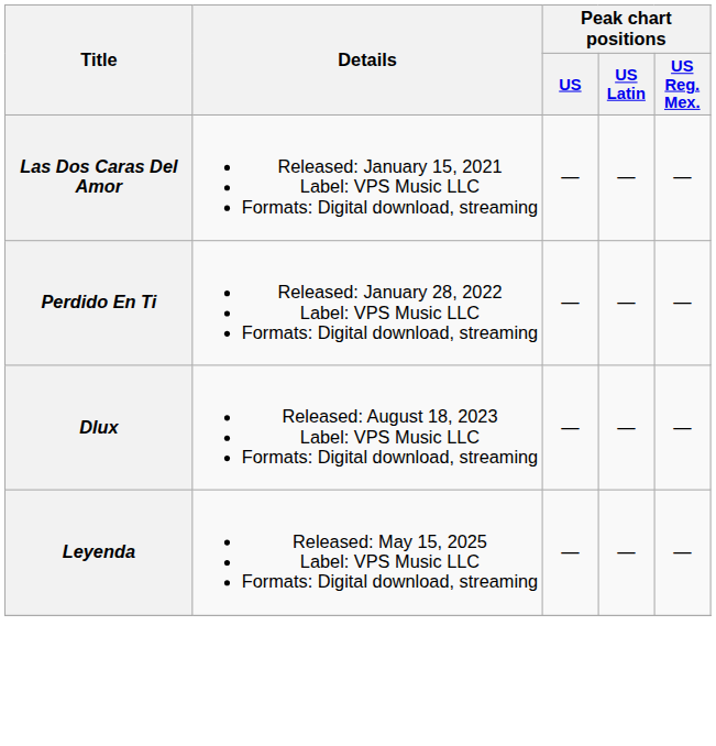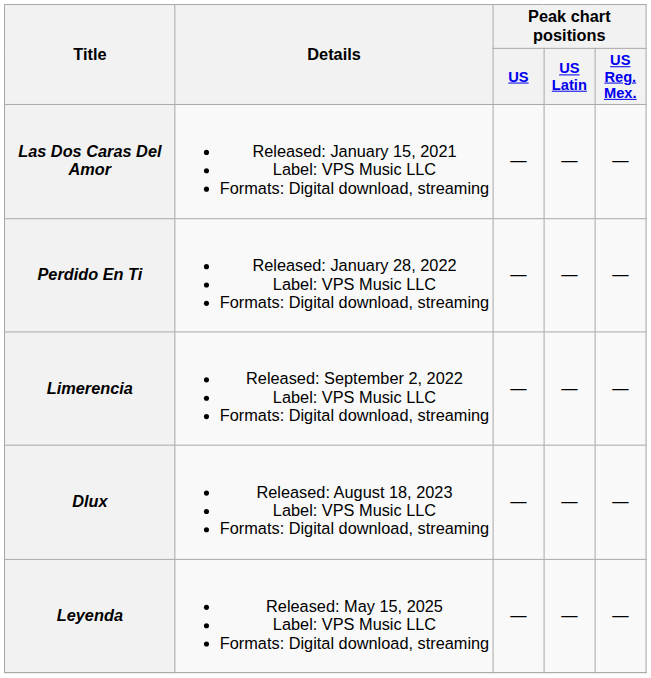 <table class="wikitable plainrowheaders" style="text-align:center">
 <tr>
 <th scope="col" rowspan="2" style="width:10em;">Title</th>
 <th scope="col" rowspan="2">Details</th>
 <th scope="col" colspan="3">Peak chart positions</th>
 </tr>
 <tr>
 <th scope="col" style="width:3em; font-size:90%"><a href='#'>US</a></th>
 <th scope="col" style="width:3em; font-size:90%"><a href='#'>US<br>Latin</a></th>
 <th scope="col" style="width:3em; font-size:90%"><a href='#'>US<br>Reg.<br>Mex.</a></th>
 </tr>
 <tr>
 <th scope="row"><em>Las Dos Caras Del Amor</em></th>
 <td><br><ul><li>Released: January 15, 2021</li><li>Label: VPS Music LLC</li><li>Formats: Digital download, streaming</li></ul></td>
 <td>—</td>
 <td>—</td>
 <td>—</td>
 </tr>
 <tr>
 <th scope="row"><em>Perdido En Ti</em></th>
 <td><br><ul><li>Released: January 28, 2022</li><li>Label: VPS Music LLC</li><li>Formats: Digital download, streaming</li></ul></td>
 <td>—</td>
 <td>—</td>
 <td>—</td>
 </tr>
 <tr>
+<th scope="row"><em>Limerencia</em></th>
+<td><br><ul><li>Released: September 2, 2022</li><li>Label: VPS Music LLC</li><li>Formats: Digital download, streaming</li></ul></td>
+<td>—</td>
+<td>—</td>
+<td>—</td>
+</tr>
+<tr>
 <th scope="row"><em>Dlux</em></th>
 <td><br><ul><li>Released: August 18, 2023</li><li>Label: VPS Music LLC</li><li>Formats: Digital download, streaming</li></ul></td>
 <td>—</td>
 <td>—</td>
 <td>—</td>
 </tr>
 <tr>
 <th scope="row"><em>Leyenda</em></th>
 <td><br><ul><li>Released: May 15, 2025</li><li>Label: VPS Music LLC</li><li>Formats: Digital download, streaming</li></ul></td>
 <td>—</td>
 <td>—</td>
 <td>—</td>
 </tr>
 <tr>
 </tr>
 </table>
